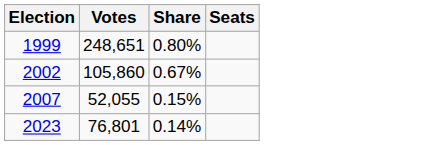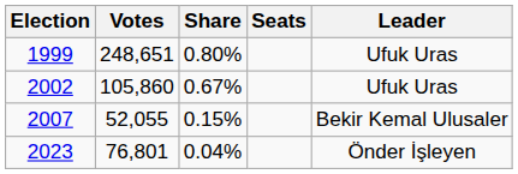 <table class="sortable wikitable" style="text-align: center;">
 <tr>
 <th scope="col">Election</th>
 <th>Votes</th>
 <th scope="col">Share</th>
 <th scope="col">Seats</th>
+<th scope="col">Leader</th>
 </tr>
 <tr>
 <td><a href='#'>1999</a></td>
 <td>248,651</td>
 <td>0.80%</td>
 <td></td>
+<td rowspan="1">Ufuk Uras</td>
 </tr>
 <tr>
 <td><a href='#'>2002</a></td>
 <td>105,860</td>
 <td>0.67%</td>
 <td></td>
+<td rowspan="1">Ufuk Uras</td>
 </tr>
 <tr>
 <td><a href='#'>2007</a></td>
 <td>52,055</td>
 <td>0.15%</td>
 <td></td>
+<td rowspan="1">Bekir Kemal Ulusaler</td>
 </tr>
 <tr>
 <td><a href='#'>2023</a></td>
 <td>76,801</td>
-<td>0.14%</td>
+<td>0.04%</td>
 <td></td>
+<td rowspan="1">Önder İşleyen</td>
 </tr>
 </table>
